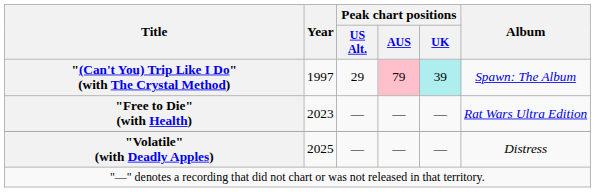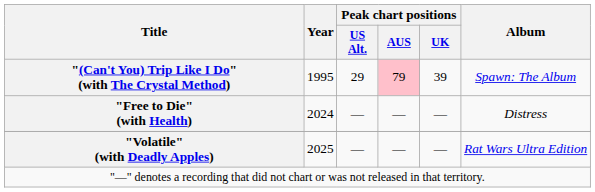 <table class="wikitable plainrowheaders" style="text-align:center;">
 <tr>
 <th scope="col" rowspan="2" style="width:22.1em;">Title</th>
 <th scope="col" rowspan="2">Year</th>
 <th scope="col" colspan="3">Peak chart positions</th>
 <th scope="col" rowspan="2">Album</th>
 </tr>
 <tr>
 <th scope="col" style="width:3em;font-size:90%;"><a href='#'>US<br>Alt.</a><br></th>
 <th scope="col" style="width:3em;font-size:90%;"><a href='#'>AUS</a><br></th>
 <th scope="col" style="width:3em;font-size:90%;"><a href='#'>UK</a><br></th>
 </tr>
 <tr>
 <th scope="row">"<a href='#'>(Can't You) Trip Like I Do</a>"<br><span>(with <a href='#'>The Crystal Method</a>)</span></th>
-<td>1997</td>
+<td>1995</td>
 <td>29</td>
 <td style="background: pink;">79</td>
-<td style="background: paleturquoise;">39</td>
+<td>39</td>
 <td><em><a href='#'>Spawn: The Album</a></em></td>
 </tr>
 <tr>
 <th scope="row">"Free to Die"<br><span>(with <a href='#'>Health</a>)</span></th>
-<td>2023</td>
+<td>2024</td>
 <td>—</td>
 <td>—</td>
 <td>—</td>
-<td><em><a href='#'>Rat Wars Ultra Edition</a></em></td>
+<td><em>Distress</em></td>
 </tr>
 <tr>
 </tr>
 <tr>
 <th scope="row">"Volatile"<br><span>(with <a href='#'>Deadly Apples</a>)</span></th>
 <td>2025</td>
 <td>—</td>
 <td>—</td>
 <td>—</td>
-<td><em>Distress</em></td>
+<td><em><a href='#'>Rat Wars Ultra Edition</a></em></td>
 </tr>
 <tr>
 <td colspan="14" style="font-size:90%">"—" denotes a recording that did not chart or was not released in that territory.</td>
 </tr>
 </table>
